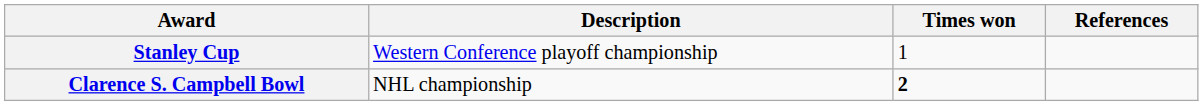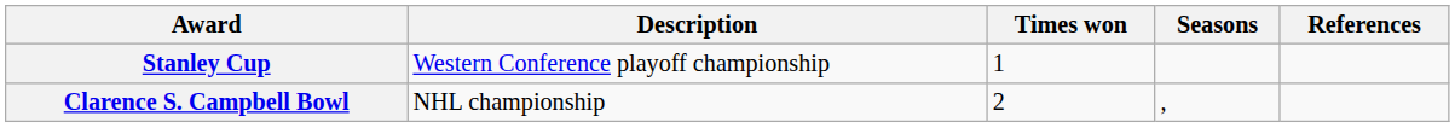 <table class="wikitable" width="75%">
 <tr>
 <th scope="col">Award</th>
 <th scope="col">Description</th>
 <th scope="col">Times won</th>
+<th scope="col">Seasons</th>
 <th scope="col">References</th>
 </tr>
 <tr>
 <th scope="row"><a href='#'>Stanley Cup</a></th>
 <td><a href='#'>Western Conference</a> playoff championship</td>
 <td>1</td>
 <td></td>
+<td></td>
 </tr>
 <tr>
 <th scope="row"><a href='#'>Clarence S. Campbell Bowl</a></th>
 <td>NHL championship</td>
-<td><strong>2</strong></td>
+<td>2</td>
+<td>, </td>
 <td></td>
 </tr>
 </table>
